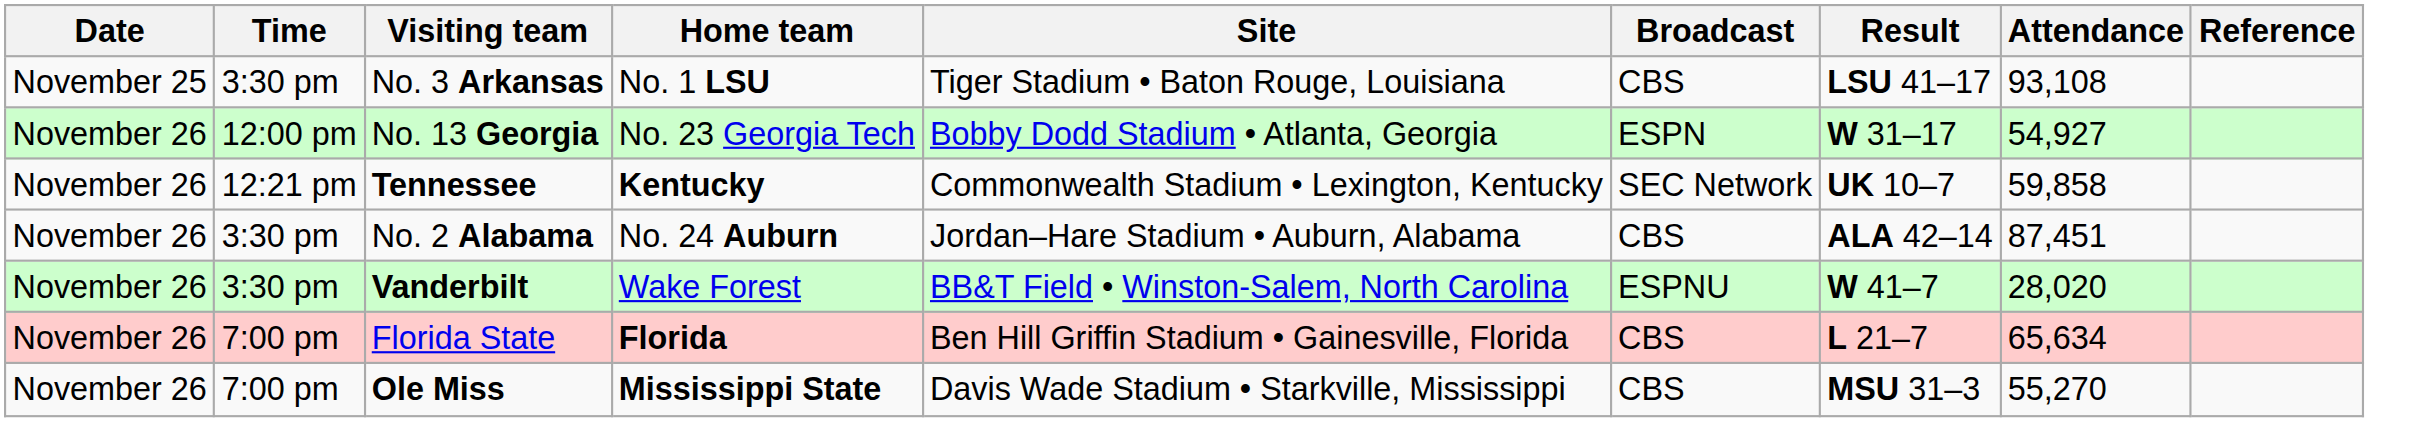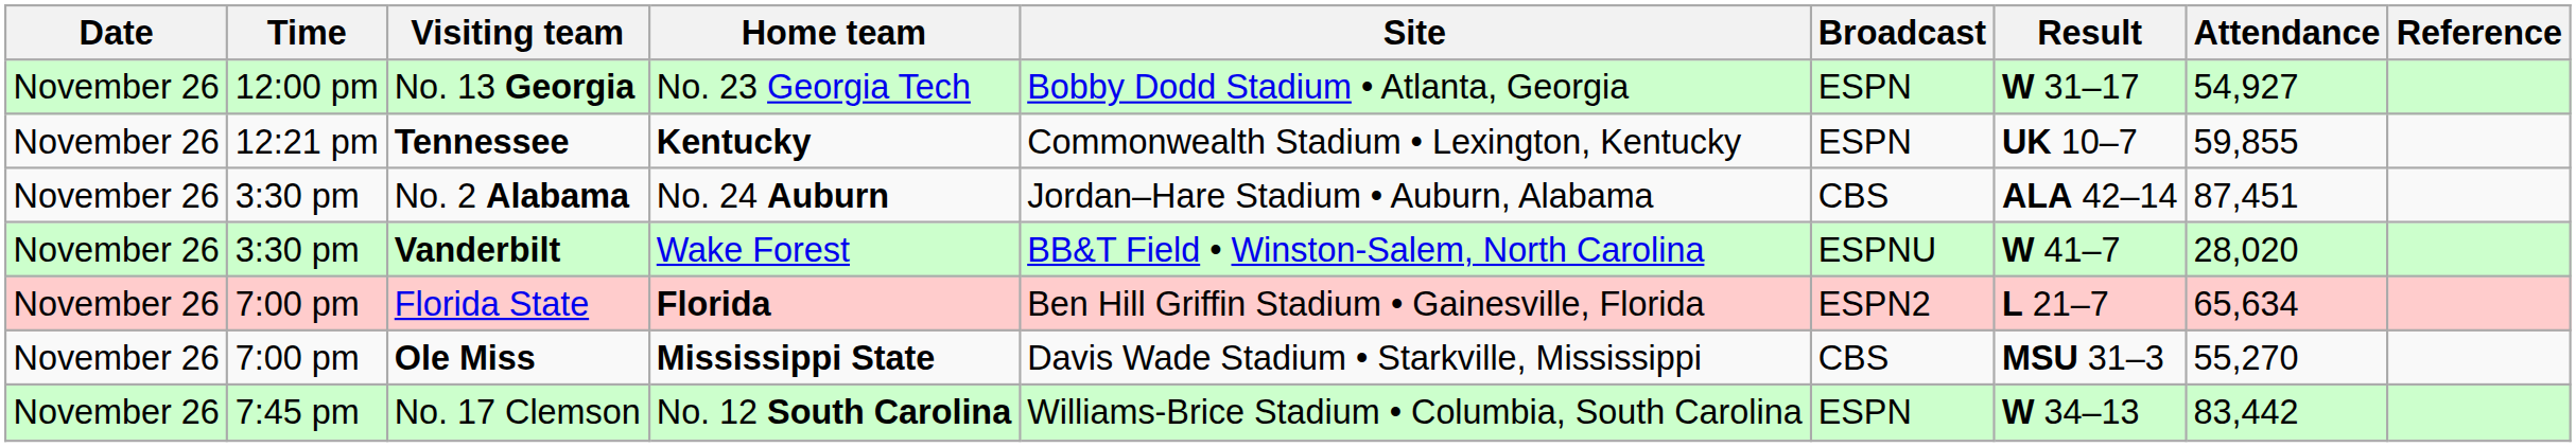 <table class="wikitable" style="font-size:95%;">
 <tr>
 <th>Date</th>
 <th>Time</th>
 <th>Visiting team</th>
 <th>Home team</th>
 <th>Site</th>
 <th>Broadcast</th>
 <th>Result</th>
 <th>Attendance</th>
 <th class="unsortable">Reference</th>
-</tr>
-<tr bgcolor=>
-<td>November 25</td>
-<td>3:30 pm</td>
-<td>No. 3 <strong>Arkansas</strong></td>
-<td>No. 1 <strong>LSU</strong></td>
-<td>Tiger Stadium • Baton Rouge, Louisiana</td>
-<td>CBS</td>
-<td><strong>LSU</strong> 41–17</td>
-<td>93,108</td>
-<td align="center"></td>
 </tr>
 <tr bgcolor=ccffcc>
 <td>November 26</td>
 <td>12:00 pm</td>
 <td>No. 13 <strong>Georgia</strong></td>
 <td>No. 23 <a href='#'>Georgia Tech</a></td>
 <td><a href='#'>Bobby Dodd Stadium</a> • Atlanta, Georgia</td>
 <td>ESPN</td>
 <td><strong>W</strong> 31–17</td>
 <td>54,927</td>
 <td align="center"></td>
 </tr>
 <tr bgcolor=>
 <td>November 26</td>
 <td>12:21 pm</td>
 <td><strong>Tennessee</strong></td>
 <td><strong>Kentucky</strong></td>
 <td>Commonwealth Stadium • Lexington, Kentucky</td>
-<td>SEC Network</td>
+<td>ESPN</td>
 <td><strong>UK</strong> 10–7</td>
-<td>59,858</td>
+<td>59,855</td>
 <td align="center"></td>
 </tr>
 <tr bgcolor=>
 <td>November 26</td>
 <td>3:30 pm</td>
 <td>No. 2 <strong>Alabama</strong></td>
 <td>No. 24 <strong>Auburn</strong></td>
 <td>Jordan–Hare Stadium • Auburn, Alabama</td>
 <td>CBS</td>
 <td><strong>ALA</strong> 42–14</td>
 <td>87,451</td>
 <td align="center"></td>
 </tr>
 <tr bgcolor=ccffcc>
 <td>November 26</td>
 <td>3:30 pm</td>
 <td><strong>Vanderbilt</strong></td>
 <td><a href='#'>Wake Forest</a></td>
 <td><a href='#'>BB&T Field</a> • <a href='#'>Winston-Salem, North Carolina</a></td>
 <td>ESPNU</td>
 <td><strong>W</strong> 41–7</td>
 <td>28,020</td>
 <td align="center"></td>
 </tr>
 <tr bgcolor=ffcccc>
 <td>November 26</td>
 <td>7:00 pm</td>
 <td><a href='#'>Florida State</a></td>
 <td><strong>Florida</strong></td>
 <td>Ben Hill Griffin Stadium • Gainesville, Florida</td>
-<td>CBS</td>
+<td>ESPN2</td>
 <td><strong>L</strong> 21–7</td>
 <td>65,634</td>
 <td align="center"></td>
 </tr>
 <tr bgcolor=>
 <td>November 26</td>
 <td>7:00 pm</td>
 <td><strong>Ole Miss</strong></td>
 <td><strong>Mississippi State</strong></td>
 <td>Davis Wade Stadium • Starkville, Mississippi</td>
 <td>CBS</td>
 <td><strong>MSU</strong> 31–3</td>
 <td>55,270</td>
 <td align="center"></td>
 </tr>
+<tr bgcolor=ccffcc>
+<td>November 26</td>
+<td>7:45 pm</td>
+<td>No. 17 Clemson</td>
+<td>No. 12 <strong>South Carolina</strong></td>
+<td>Williams-Brice Stadium • Columbia, South Carolina</td>
+<td>ESPN</td>
+<td><strong>W</strong> 34–13</td>
+<td>83,442</td>
+<td align="center"></td>
+</tr>
 </table>
